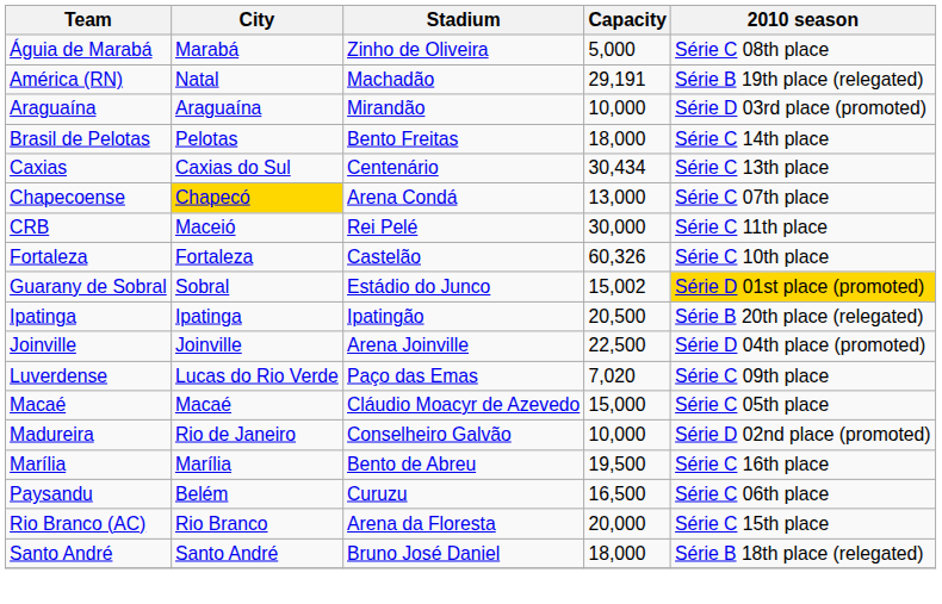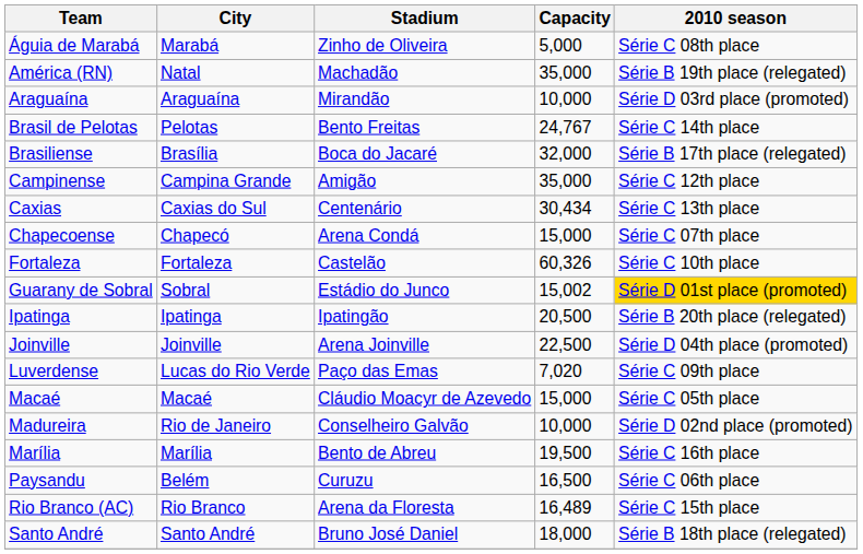 <table class="wikitable sortable">
 <tr>
 <th>Team</th>
 <th>City</th>
 <th>Stadium</th>
 <th>Capacity</th>
 <th>2010 season</th>
 </tr>
 <tr>
 <td><a href='#'>Águia de Marabá</a></td>
 <td><a href='#'>Marabá</a></td>
 <td><a href='#'>Zinho de Oliveira</a></td>
 <td>5,000</td>
 <td><a href='#'>Série C</a> 08th place</td>
 </tr>
 <tr>
 <td><a href='#'>América (RN)</a></td>
 <td><a href='#'>Natal</a></td>
 <td><a href='#'>Machadão</a></td>
-<td>29,191</td>
+<td>35,000</td>
 <td><a href='#'>Série B</a> 19th place (relegated)</td>
 </tr>
 <tr>
 <td><a href='#'>Araguaína</a></td>
 <td><a href='#'>Araguaína</a></td>
 <td><a href='#'>Mirandão</a></td>
 <td>10,000</td>
 <td><a href='#'>Série D</a> 03rd place (promoted)</td>
 </tr>
 <tr>
 <td><a href='#'>Brasil de Pelotas</a></td>
 <td><a href='#'>Pelotas</a></td>
 <td><a href='#'>Bento Freitas</a></td>
-<td>18,000</td>
+<td>24,767</td>
 <td><a href='#'>Série C</a> 14th place</td>
+</tr>
+<tr>
+<td><a href='#'>Brasiliense</a></td>
+<td><a href='#'>Brasília</a></td>
+<td><a href='#'>Boca do Jacaré</a></td>
+<td>32,000</td>
+<td><a href='#'>Série B</a> 17th place (relegated)</td>
+</tr>
+<tr>
+<td><a href='#'>Campinense</a></td>
+<td><a href='#'>Campina Grande</a></td>
+<td><a href='#'>Amigão</a></td>
+<td>35,000</td>
+<td><a href='#'>Série C</a> 12th place</td>
 </tr>
 <tr>
 <td><a href='#'>Caxias</a></td>
 <td><a href='#'>Caxias do Sul</a></td>
 <td><a href='#'>Centenário</a></td>
 <td>30,434</td>
 <td><a href='#'>Série C</a> 13th place</td>
 </tr>
 <tr>
 <td><a href='#'>Chapecoense</a></td>
-<td style="background: gold;"><a href='#'>Chapecó</a></td>
+<td><a href='#'>Chapecó</a></td>
 <td><a href='#'>Arena Condá</a></td>
-<td>13,000</td>
+<td>15,000</td>
 <td><a href='#'>Série C</a> 07th place</td>
-</tr>
-<tr>
-<td><a href='#'>CRB</a></td>
-<td><a href='#'>Maceió</a></td>
-<td><a href='#'>Rei Pelé</a></td>
-<td>30,000</td>
-<td><a href='#'>Série C</a> 11th place</td>
 </tr>
 <tr>
 <td><a href='#'>Fortaleza</a></td>
 <td><a href='#'>Fortaleza</a></td>
 <td><a href='#'>Castelão</a></td>
 <td>60,326</td>
 <td><a href='#'>Série C</a> 10th place</td>
 </tr>
 <tr>
 <td><a href='#'>Guarany de Sobral</a></td>
 <td><a href='#'>Sobral</a></td>
 <td><a href='#'>Estádio do Junco</a></td>
 <td>15,002</td>
 <td style="background: gold;"><a href='#'>Série D</a> 01st place (promoted)</td>
 </tr>
 <tr>
 <td><a href='#'>Ipatinga</a></td>
 <td><a href='#'>Ipatinga</a></td>
 <td><a href='#'>Ipatingão</a></td>
 <td>20,500</td>
 <td><a href='#'>Série B</a> 20th place (relegated)</td>
 </tr>
 <tr>
 <td><a href='#'>Joinville</a></td>
 <td><a href='#'>Joinville</a></td>
 <td><a href='#'>Arena Joinville</a></td>
 <td>22,500</td>
 <td><a href='#'>Série D</a> 04th place (promoted)</td>
 </tr>
 <tr>
 <td><a href='#'>Luverdense</a></td>
 <td><a href='#'>Lucas do Rio Verde</a></td>
 <td><a href='#'>Paço das Emas</a></td>
 <td>7,020</td>
 <td><a href='#'>Série C</a> 09th place</td>
 </tr>
 <tr>
 <td><a href='#'>Macaé</a></td>
 <td><a href='#'>Macaé</a></td>
 <td><a href='#'>Cláudio Moacyr de Azevedo</a></td>
 <td>15,000</td>
 <td><a href='#'>Série C</a> 05th place</td>
 </tr>
 <tr>
 <td><a href='#'>Madureira</a></td>
 <td><a href='#'>Rio de Janeiro</a></td>
 <td><a href='#'>Conselheiro Galvão</a></td>
 <td>10,000</td>
 <td><a href='#'>Série D</a> 02nd place (promoted)</td>
 </tr>
 <tr>
 <td><a href='#'>Marília</a></td>
 <td><a href='#'>Marília</a></td>
 <td><a href='#'>Bento de Abreu</a></td>
 <td>19,500</td>
 <td><a href='#'>Série C</a> 16th place</td>
 </tr>
 <tr>
 <td><a href='#'>Paysandu</a></td>
 <td><a href='#'>Belém</a></td>
 <td><a href='#'>Curuzu</a></td>
 <td>16,500</td>
 <td><a href='#'>Série C</a> 06th place</td>
 </tr>
 <tr>
 <td><a href='#'>Rio Branco (AC)</a></td>
 <td><a href='#'>Rio Branco</a></td>
 <td><a href='#'>Arena da Floresta</a></td>
-<td>20,000</td>
+<td>16,489</td>
 <td><a href='#'>Série C</a> 15th place</td>
 </tr>
 <tr>
 <td><a href='#'>Santo André</a></td>
 <td><a href='#'>Santo André</a></td>
 <td><a href='#'>Bruno José Daniel</a></td>
 <td>18,000</td>
 <td><a href='#'>Série B</a> 18th place (relegated)</td>
 </tr>
 <tr>
 </tr>
 </table>
